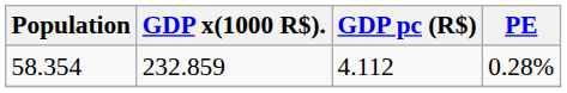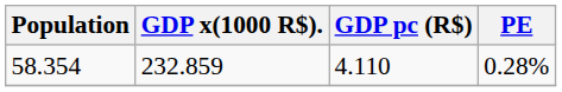 <table class="wikitable" border="1">
 <tr>
 <th>Population</th>
 <th><a href='#'>GDP</a> x(1000 R$).</th>
 <th><a href='#'>GDP pc</a> (R$)</th>
 <th><a href='#'>PE</a></th>
 </tr>
 <tr>
 <td>58.354</td>
 <td>232.859</td>
-<td>4.112</td>
+<td>4.110</td>
 <td>0.28%</td>
 </tr>
 <tr>
 </tr>
 </table>
